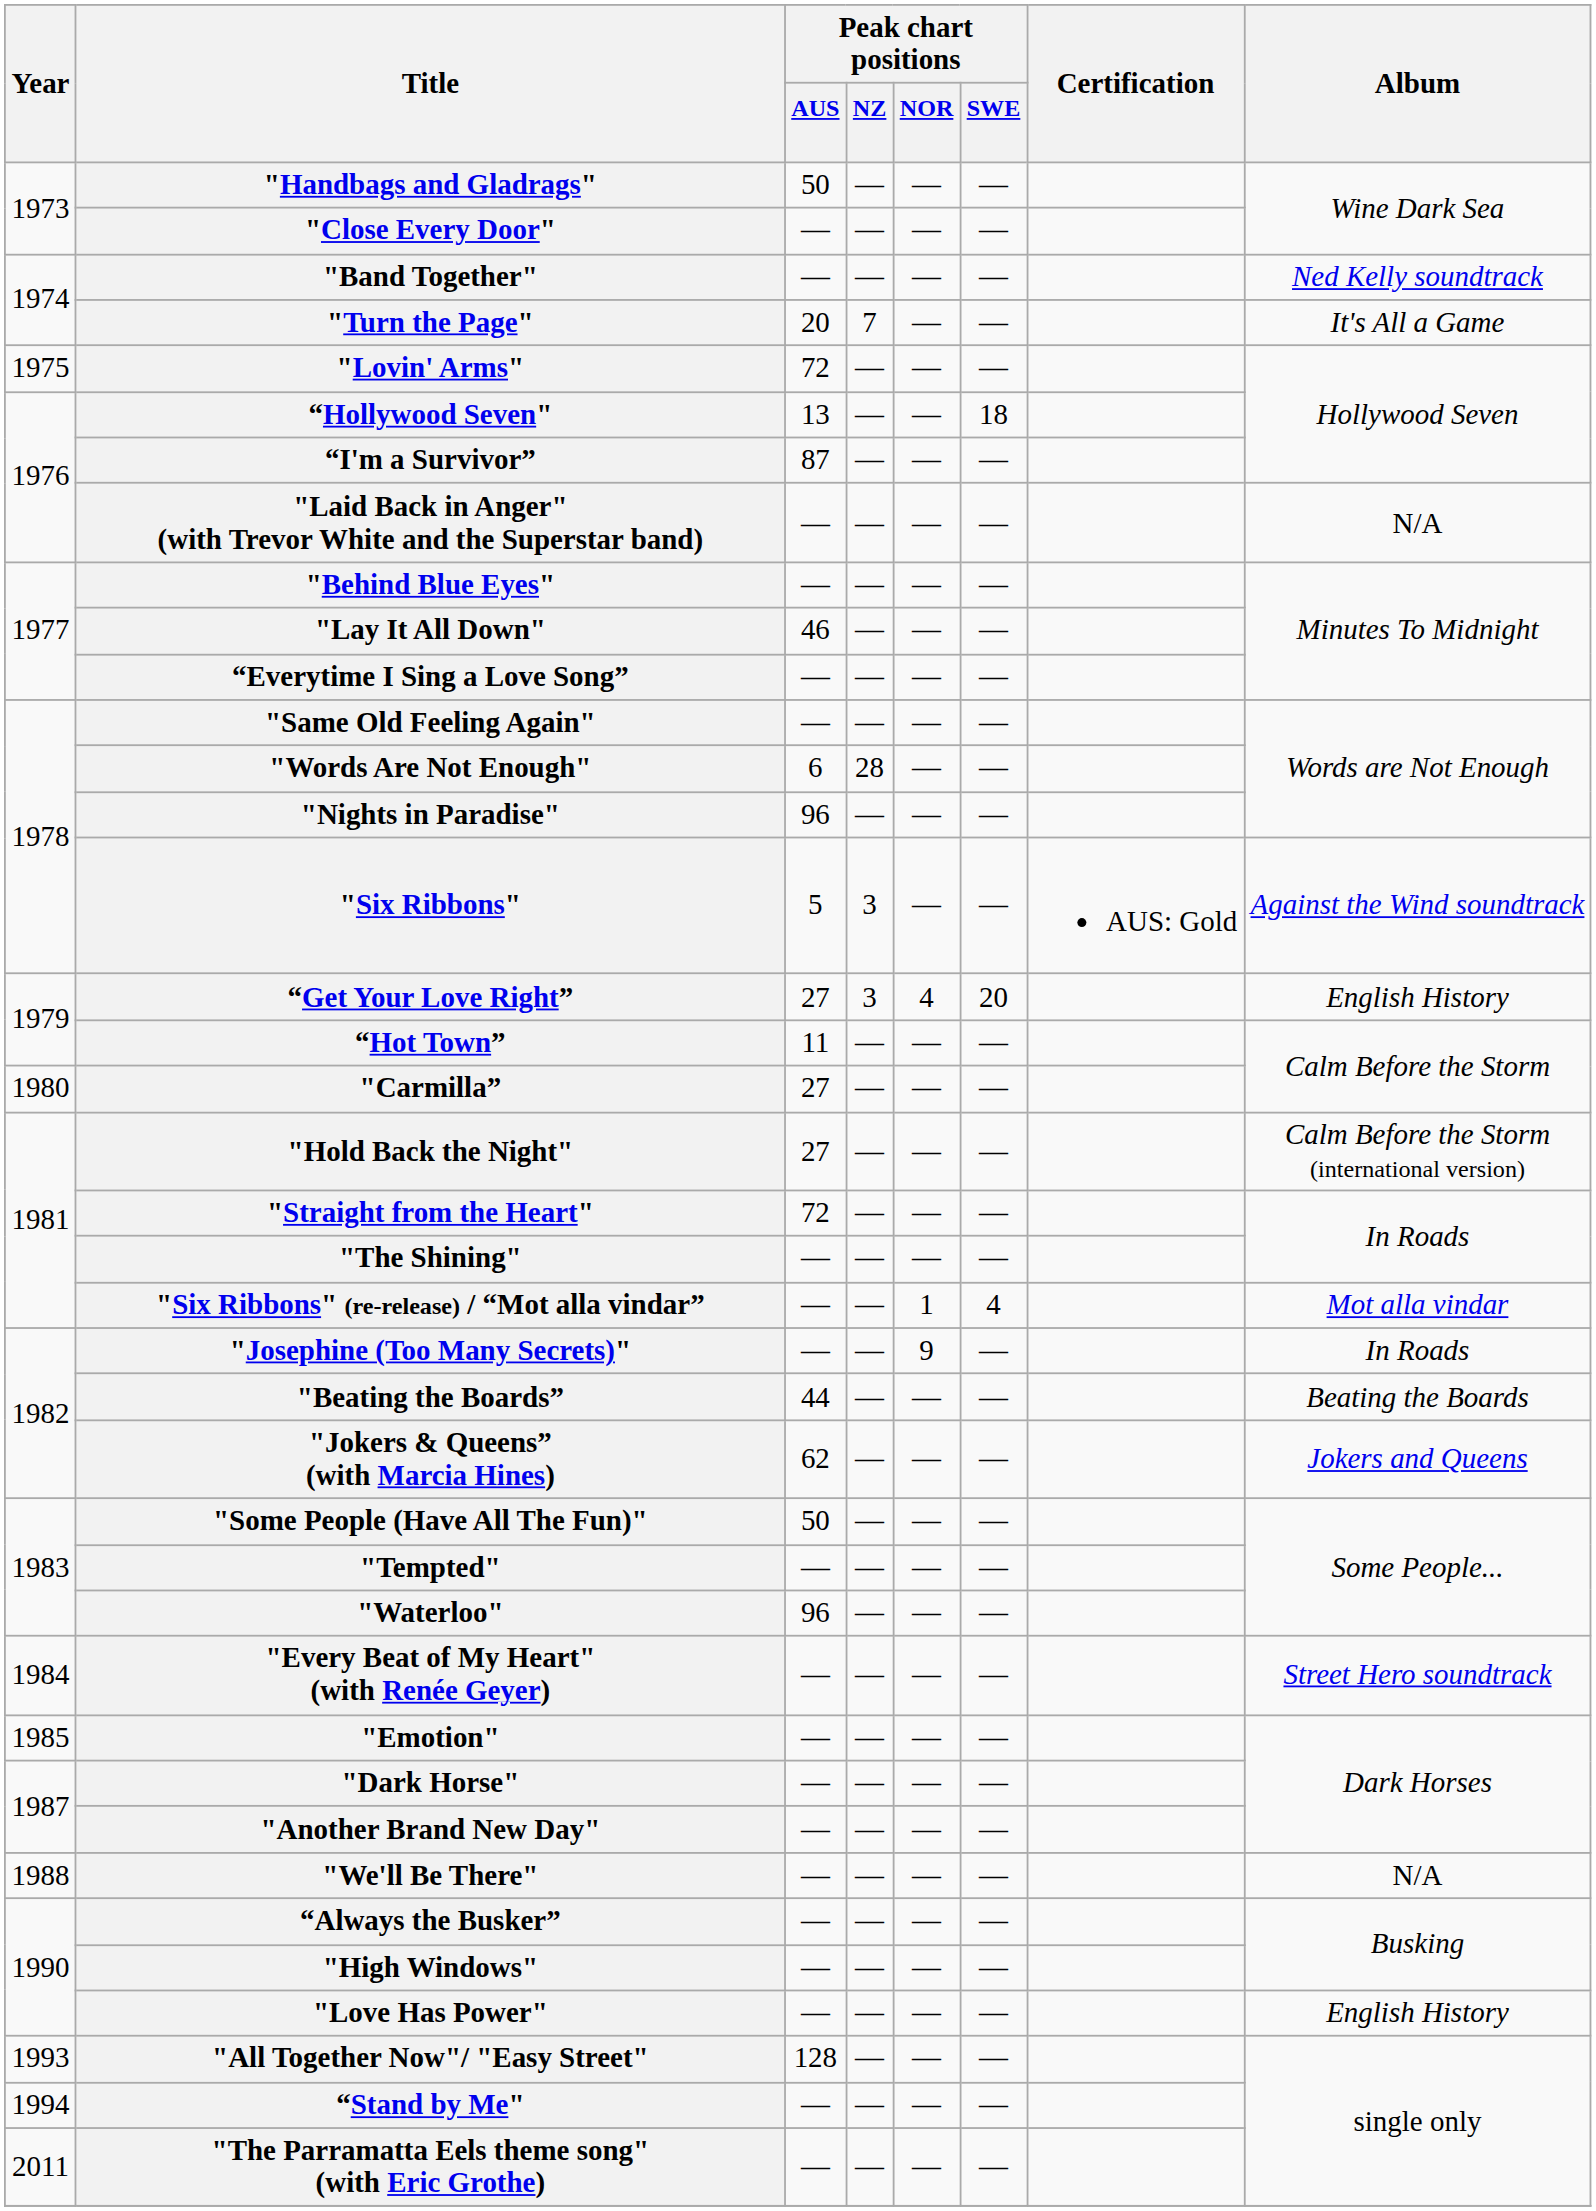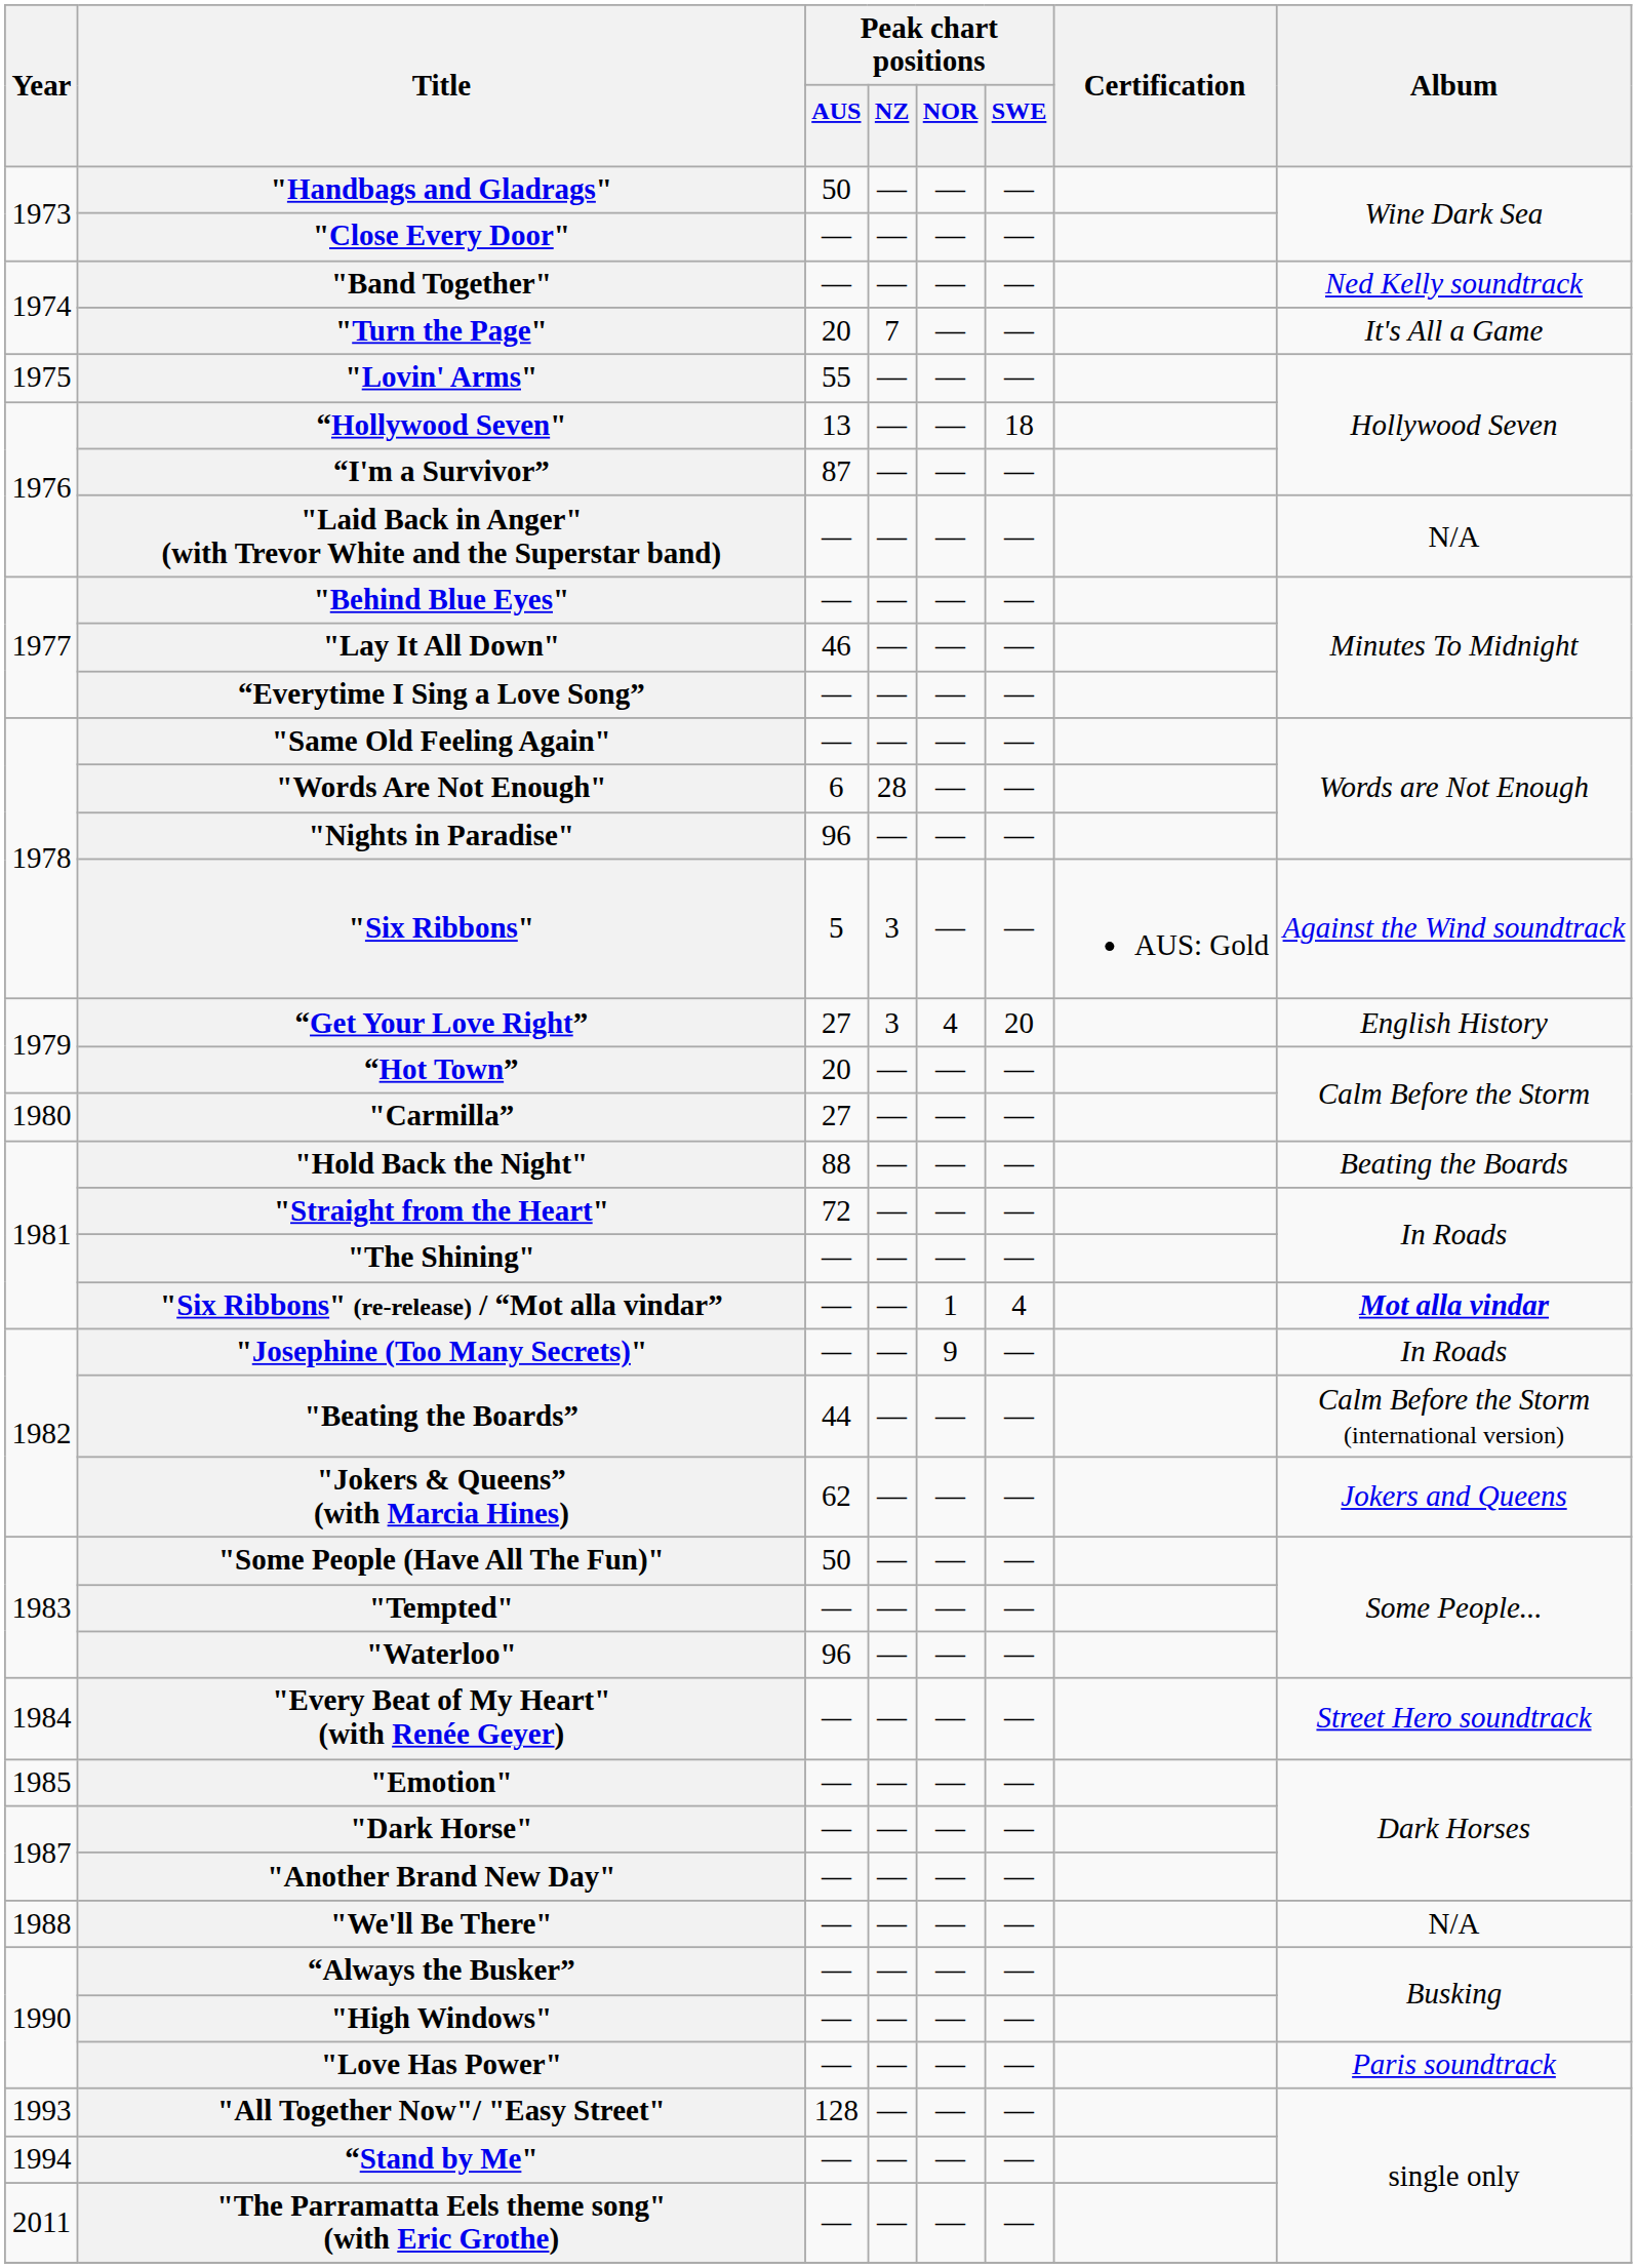 <table class="wikitable plainrowheaders" style="text-align:center;" border="1">
 <tr>
 <th scope="col" rowspan="2">Year</th>
 <th scope="col" rowspan="2" style="width:24em;">Title</th>
 <th scope="col" colspan="4">Peak chart<br>positions</th>
 <th scope="col" rowspan="2">Certification</th>
 <th scope="col" rowspan="2">Album</th>
 </tr>
 <tr>
 <th scope="col" style="text-align:center;"><small><a href='#'>AUS</a><br><br></small></th>
 <th scope="col" style="text-align:center;"><small><a href='#'>NZ</a><br><br></small></th>
 <th scope="col" style="text-align:center;"><small><a href='#'>NOR</a><br><br></small></th>
 <th scope="col" style="text-align:center;"><small><a href='#'>SWE</a><br><br></small></th>
 </tr>
 <tr>
 <td rowspan="2">1973</td>
 <th scope="row">"<a href='#'>Handbags and Gladrags</a>"</th>
 <td style="text-align:center;">50</td>
 <td style="text-align:center;">—</td>
 <td style="text-align:center;">—</td>
 <td style="text-align:center;">—</td>
 <td></td>
 <td rowspan="2"><em>Wine Dark Sea</em></td>
 </tr>
 <tr>
 <th scope="row">"<a href='#'>Close Every Door</a>"</th>
 <td style="text-align:center;">—</td>
 <td style="text-align:center;">—</td>
 <td style="text-align:center;">—</td>
 <td style="text-align:center;">—</td>
 <td></td>
 </tr>
 <tr>
 <td rowspan="2">1974</td>
 <th scope="row">"Band Together"</th>
 <td style="text-align:center;">—</td>
 <td style="text-align:center;">—</td>
 <td style="text-align:center;">—</td>
 <td style="text-align:center;">—</td>
 <td></td>
 <td><em><a href='#'>Ned Kelly soundtrack</a></em></td>
 </tr>
 <tr>
 <th scope="row">"<a href='#'>Turn the Page</a>"</th>
 <td style="text-align:center;">20</td>
 <td style="text-align:center;">7</td>
 <td style="text-align:center;">—</td>
 <td style="text-align:center;">—</td>
 <td></td>
 <td><em>It's All a Game</em></td>
 </tr>
 <tr>
 <td>1975</td>
 <th scope="row">"<a href='#'>Lovin' Arms</a>"</th>
-<td style="text-align:center;">72</td>
+<td style="text-align:center;">55</td>
 <td style="text-align:center;">—</td>
 <td style="text-align:center;">—</td>
 <td style="text-align:center;">—</td>
 <td></td>
 <td rowspan="3"><em>Hollywood Seven</em></td>
 </tr>
 <tr>
 <td rowspan="3">1976</td>
 <th scope="row">“<a href='#'>Hollywood Seven</a>"</th>
 <td style="text-align:center;">13</td>
 <td style="text-align:center;">—</td>
 <td style="text-align:center;">—</td>
 <td style="text-align:center;">18</td>
 <td></td>
 </tr>
 <tr>
 <th scope="row">“I'm a Survivor”</th>
 <td style="text-align:center;">87</td>
 <td style="text-align:center;">—</td>
 <td style="text-align:center;">—</td>
 <td style="text-align:center;">—</td>
 <td></td>
 </tr>
 <tr>
 <th scope="row">"Laid Back in Anger" <br>(with Trevor White and the Superstar band)</th>
 <td style="text-align:center;">—</td>
 <td style="text-align:center;">—</td>
 <td style="text-align:center;">—</td>
 <td style="text-align:center;">—</td>
 <td></td>
 <td>N/A</td>
 </tr>
 <tr>
 <td rowspan="3">1977</td>
 <th scope="row">"<a href='#'>Behind Blue Eyes</a>"</th>
 <td style="text-align:center;">—</td>
 <td style="text-align:center;">—</td>
 <td style="text-align:center;">—</td>
 <td style="text-align:center;">—</td>
 <td></td>
 <td rowspan="3"><em>Minutes To Midnight</em></td>
 </tr>
 <tr>
 <th scope="row">"Lay It All Down"</th>
 <td style="text-align:center;">46</td>
 <td style="text-align:center;">—</td>
 <td style="text-align:center;">—</td>
 <td style="text-align:center;">—</td>
 <td></td>
 </tr>
 <tr>
 <th scope="row">“Everytime I Sing a Love Song”</th>
 <td style="text-align:center;">—</td>
 <td style="text-align:center;">—</td>
 <td style="text-align:center;">—</td>
 <td style="text-align:center;">—</td>
 <td></td>
 </tr>
 <tr>
 <td rowspan="4">1978</td>
 <th scope="row">"Same Old Feeling Again"</th>
 <td style="text-align:center;">—</td>
 <td style="text-align:center;">—</td>
 <td style="text-align:center;">—</td>
 <td style="text-align:center;">—</td>
 <td></td>
 <td rowspan="3"><em>Words are Not Enough</em></td>
 </tr>
 <tr>
 <th scope="row">"Words Are Not Enough"</th>
 <td style="text-align:center;">6</td>
 <td style="text-align:center;">28</td>
 <td style="text-align:center;">—</td>
 <td style="text-align:center;">—</td>
 <td></td>
 </tr>
 <tr>
 <th scope="row">"Nights in Paradise"</th>
 <td style="text-align:center;">96</td>
 <td style="text-align:center;">—</td>
 <td style="text-align:center;">—</td>
 <td style="text-align:center;">—</td>
 <td></td>
 </tr>
 <tr>
 <th scope="row">"<a href='#'>Six Ribbons</a>"</th>
 <td style="text-align:center;">5</td>
 <td style="text-align:center;">3</td>
 <td style="text-align:center;">—</td>
 <td style="text-align:center;">—</td>
 <td><br><ul><li>AUS: Gold</li></ul></td>
 <td><em><a href='#'>Against the Wind soundtrack</a></em></td>
 </tr>
 <tr>
 <td rowspan="2">1979</td>
 <th scope="row">“<a href='#'>Get Your Love Right</a>”</th>
 <td style="text-align:center;">27</td>
 <td style="text-align:center;">3</td>
 <td style="text-align:center;">4</td>
 <td style="text-align:center;">20</td>
 <td></td>
 <td><em>English History</em></td>
 </tr>
 <tr>
 <th scope="row">“<a href='#'>Hot Town</a>”</th>
-<td style="text-align:center;">11</td>
+<td style="text-align:center;">20</td>
 <td style="text-align:center;">—</td>
 <td style="text-align:center;">—</td>
 <td style="text-align:center;">—</td>
 <td></td>
 <td rowspan="2"><em>Calm Before the Storm</em></td>
 </tr>
 <tr>
 <td>1980</td>
 <th scope="row">"Carmilla”</th>
 <td style="text-align:center;">27</td>
 <td style="text-align:center;">—</td>
 <td style="text-align:center;">—</td>
 <td style="text-align:center;">—</td>
 <td></td>
 </tr>
 <tr>
 <td rowspan="4">1981</td>
 <th scope="row">"Hold Back the Night"</th>
-<td style="text-align:center;">27</td>
+<td style="text-align:center;">88</td>
 <td style="text-align:center;">—</td>
 <td style="text-align:center;">—</td>
 <td style="text-align:center;">—</td>
 <td></td>
-<td><em>Calm Before the Storm</em> <br> <small>(international version)</small></td>
+<td><em>Beating the Boards</em></td>
 </tr>
 <tr>
 <th scope="row">"<a href='#'>Straight from the Heart</a>"</th>
 <td style="text-align:center;">72</td>
 <td style="text-align:center;">—</td>
 <td style="text-align:center;">—</td>
 <td style="text-align:center;">—</td>
 <td></td>
 <td rowspan="2"><em>In Roads</em></td>
 </tr>
 <tr>
 <th scope="row">"The Shining"</th>
 <td style="text-align:center;">—</td>
 <td style="text-align:center;">—</td>
 <td style="text-align:center;">—</td>
 <td style="text-align:center;">—</td>
 <td></td>
 </tr>
 <tr>
 <th scope="row">"<a href='#'>Six Ribbons</a>" <small> (re-release)</small> / “Mot alla vindar”</th>
 <td style="text-align:center;">—</td>
 <td style="text-align:center;">—</td>
 <td style="text-align:center;">1</td>
 <td style="text-align:center;">4</td>
 <td></td>
-<td><em><a href='#'>Mot alla vindar</a></em></td>
+<td><strong><em><a href='#'>Mot alla vindar</a></em></strong></td>
 </tr>
 <tr>
 <td rowspan="3">1982</td>
 <th scope="row">"<a href='#'>Josephine (Too Many Secrets)</a>"</th>
 <td style="text-align:center;">—</td>
 <td style="text-align:center;">—</td>
 <td style="text-align:center;">9</td>
 <td style="text-align:center;">—</td>
 <td></td>
 <td><em>In Roads</em></td>
 </tr>
 <tr>
 <th scope="row">"Beating the Boards”</th>
 <td style="text-align:center;">44</td>
 <td style="text-align:center;">—</td>
 <td style="text-align:center;">—</td>
 <td style="text-align:center;">—</td>
 <td></td>
-<td><em>Beating the Boards</em></td>
+<td><em>Calm Before the Storm</em> <br> <small>(international version)</small></td>
 </tr>
 <tr>
 <th scope="row">"Jokers & Queens” <br> (with <a href='#'>Marcia Hines</a>)</th>
 <td style="text-align:center;">62</td>
 <td style="text-align:center;">—</td>
 <td style="text-align:center;">—</td>
 <td style="text-align:center;">—</td>
 <td></td>
 <td><em><a href='#'>Jokers and Queens</a></em></td>
 </tr>
 <tr>
 <td rowspan="3">1983</td>
 <th scope="row">"Some People (Have All The Fun)"</th>
 <td style="text-align:center;">50</td>
 <td style="text-align:center;">—</td>
 <td style="text-align:center;">—</td>
 <td style="text-align:center;">—</td>
 <td></td>
 <td rowspan="3"><em>Some People...</em></td>
 </tr>
 <tr>
 <th scope="row">"Tempted"</th>
 <td style="text-align:center;">—</td>
 <td style="text-align:center;">—</td>
 <td style="text-align:center;">—</td>
 <td style="text-align:center;">—</td>
 <td></td>
 </tr>
 <tr>
 <th scope="row">"Waterloo"</th>
 <td style="text-align:center;">96</td>
 <td style="text-align:center;">—</td>
 <td style="text-align:center;">—</td>
 <td style="text-align:center;">—</td>
 <td></td>
 </tr>
 <tr>
 <td>1984</td>
 <th scope="row">"Every Beat of My Heart" <br>(with <a href='#'>Renée Geyer</a>)</th>
 <td style="text-align:center;">—</td>
 <td style="text-align:center;">—</td>
 <td style="text-align:center;">—</td>
 <td style="text-align:center;">—</td>
 <td></td>
 <td><em><a href='#'>Street Hero soundtrack</a></em></td>
 </tr>
 <tr>
 <td>1985</td>
 <th scope="row">"Emotion"</th>
 <td style="text-align:center;">—</td>
 <td style="text-align:center;">—</td>
 <td style="text-align:center;">—</td>
 <td style="text-align:center;">—</td>
 <td></td>
 <td rowspan="3"><em>Dark Horses</em></td>
 </tr>
 <tr>
 <td rowspan="2">1987</td>
 <th scope="row">"Dark Horse"</th>
 <td style="text-align:center;">—</td>
 <td style="text-align:center;">—</td>
 <td style="text-align:center;">—</td>
 <td style="text-align:center;">—</td>
 <td></td>
 </tr>
 <tr>
 <th scope="row">"Another Brand New Day"</th>
 <td style="text-align:center;">—</td>
 <td style="text-align:center;">—</td>
 <td style="text-align:center;">—</td>
 <td style="text-align:center;">—</td>
 <td></td>
 </tr>
 <tr>
 <td>1988</td>
 <th scope="row">"We'll Be There"</th>
 <td style="text-align:center;">—</td>
 <td style="text-align:center;">—</td>
 <td style="text-align:center;">—</td>
 <td style="text-align:center;">—</td>
 <td></td>
 <td>N/A</td>
 </tr>
 <tr>
 <td rowspan="3">1990</td>
 <th scope="row">“Always the Busker”</th>
 <td style="text-align:center;">—</td>
 <td style="text-align:center;">—</td>
 <td style="text-align:center;">—</td>
 <td style="text-align:center;">—</td>
 <td></td>
 <td rowspan="2"><em>Busking</em></td>
 </tr>
 <tr>
 <th scope="row">"High Windows"</th>
 <td style="text-align:center;">—</td>
 <td style="text-align:center;">—</td>
 <td style="text-align:center;">—</td>
 <td style="text-align:center;">—</td>
 <td></td>
 </tr>
 <tr>
 <th scope="row">"Love Has Power"</th>
 <td style="text-align:center;">—</td>
 <td style="text-align:center;">—</td>
 <td style="text-align:center;">—</td>
 <td style="text-align:center;">—</td>
 <td></td>
-<td><em>English History</em></td>
+<td><em><a href='#'>Paris soundtrack</a></em></td>
 </tr>
 <tr>
 <td>1993</td>
 <th scope="row">"All Together Now"/ "Easy Street"</th>
 <td style="text-align:center;">128</td>
 <td style="text-align:center;">—</td>
 <td style="text-align:center;">—</td>
 <td style="text-align:center;">—</td>
 <td></td>
 <td rowspan="3">single only</td>
 </tr>
 <tr>
 <td>1994</td>
 <th scope="row">“<a href='#'>Stand by Me</a>"</th>
 <td style="text-align:center;">—</td>
 <td style="text-align:center;">—</td>
 <td style="text-align:center;">—</td>
 <td style="text-align:center;">—</td>
 <td></td>
 </tr>
 <tr>
 <td>2011</td>
 <th scope="row">"The Parramatta Eels theme song"<br>(with <a href='#'>Eric Grothe</a>)</th>
 <td style="text-align:center;">—</td>
 <td style="text-align:center;">—</td>
 <td style="text-align:center;">—</td>
 <td style="text-align:center;">—</td>
 <td></td>
 </tr>
 <tr>
 </tr>
 </table>
